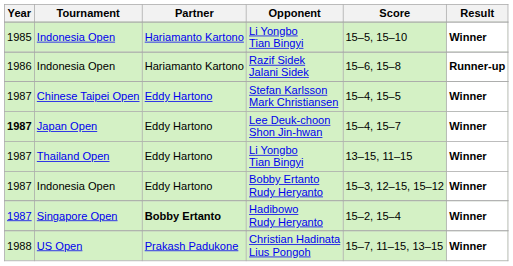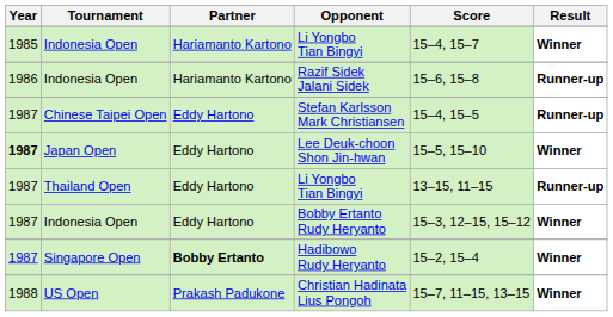 <table class="sortable wikitable" style="font-size: 90%">
 <tr>
 <th>Year</th>
 <th>Tournament</th>
 <th>Partner</th>
 <th>Opponent</th>
 <th>Score</th>
 <th>Result</th>
 </tr>
 <tr>
 </tr>
 <tr>
 </tr>
 <tr style="background:#D4F1C5">
 <td align="center">1985</td>
 <td align="left"><a href='#'>Indonesia Open</a></td>
 <td align="left"> <a href='#'>Hariamanto Kartono</a></td>
 <td align="left"> <a href='#'>Li Yongbo</a> <br>  <a href='#'>Tian Bingyi</a></td>
-<td align="left">15–5, 15–10</td>
+<td align="left">15–4, 15–7</td>
 <td style="text-align:left; background:white"> <strong>Winner</strong></td>
 </tr>
 <tr>
 </tr>
 <tr>
 </tr>
 <tr style="background:#D4F1C5">
 <td align="center">1986</td>
 <td align="left">Indonesia Open</td>
 <td align="left"> Hariamanto Kartono</td>
 <td align="left"> <a href='#'>Razif Sidek</a> <br>  <a href='#'>Jalani Sidek</a></td>
 <td align="left">15–6, 15–8</td>
 <td style="text-align:left; background:white"> <strong>Runner-up</strong></td>
 </tr>
 <tr>
 </tr>
 <tr>
 </tr>
 <tr style="background:#D4F1C5">
 <td align="center">1987</td>
 <td align="left"><a href='#'>Chinese Taipei Open</a></td>
 <td align="left"> <a href='#'>Eddy Hartono</a></td>
 <td align="left"> <a href='#'>Stefan Karlsson</a> <br>  <a href='#'>Mark Christiansen</a></td>
 <td align="left">15–4, 15–5</td>
-<td style="text-align:left; background:white"> <strong>Winner</strong></td>
+<td style="text-align:left; background:white"> <strong>Runner-up</strong></td>
 </tr>
 <tr style="background:#D4F1C5">
 <td align="center"><strong>1987</strong></td>
 <td align="left"><a href='#'>Japan Open</a></td>
 <td align="left"> Eddy Hartono</td>
 <td align="left"> <a href='#'>Lee Deuk-choon</a> <br>  <a href='#'>Shon Jin-hwan</a></td>
-<td align="left">15–4, 15–7</td>
+<td align="left">15–5, 15–10</td>
 <td style="text-align:left; background:white"> <strong>Winner</strong></td>
 </tr>
 <tr style="background:#D4F1C5">
 <td align="center">1987</td>
 <td align="left"><a href='#'>Thailand Open</a></td>
 <td align="left"> Eddy Hartono</td>
 <td align="left"> <a href='#'>Li Yongbo</a> <br>  <a href='#'>Tian Bingyi</a></td>
 <td align="left">13–15, 11–15</td>
-<td style="text-align:left; background:white"> <strong>Winner</strong></td>
+<td style="text-align:left; background:white"> <strong>Runner-up</strong></td>
 </tr>
 <tr style="background:#D4F1C5">
 <td align="center">1987</td>
 <td align="left">Indonesia Open</td>
 <td align="left"> Eddy Hartono</td>
 <td align="left"> <a href='#'>Bobby Ertanto</a> <br>  <a href='#'>Rudy Heryanto</a></td>
 <td align="left">15–3, 12–15, 15–12</td>
 <td style="text-align:left; background:white"> <strong>Winner</strong></td>
 </tr>
 <tr>
 </tr>
 <tr style="background:#D4F1C5">
 <td align="center"><a href='#'>1987</a></td>
 <td align="left"><a href='#'>Singapore Open</a></td>
 <td align="left"><strong> Bobby Ertanto</strong></td>
 <td align="left"> <a href='#'>Hadibowo</a> <br>  <a href='#'>Rudy Heryanto</a></td>
 <td align="left">15–2, 15–4</td>
 <td style="text-align:left; background:white"> <strong>Winner</strong></td>
 </tr>
 <tr>
 </tr>
 <tr style="background:#D4F1C5">
 <td align="center">1988</td>
 <td align="left"><a href='#'>US Open</a></td>
 <td align="left"> <a href='#'>Prakash Padukone</a></td>
 <td align="left"> <a href='#'>Christian Hadinata</a> <br>  <a href='#'>Lius Pongoh</a></td>
 <td align="left">15–7, 11–15, 13–15</td>
 <td style="text-align:left; background:white"> <strong>Winner</strong></td>
 </tr>
 </table>
